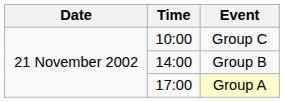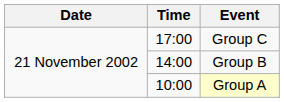 <table class = "wikitable" style="text-align:center;">
 <tr>
 <th width=150>Date</th>
 <th width=50>Time</th>
 <th width=80>Event</th>
 </tr>
 <tr>
 <td rowspan=3>21 November 2002</td>
-<td>10:00</td>
+<td>17:00</td>
 <td>Group C</td>
 </tr>
 <tr>
 <td>14:00</td>
 <td>Group B</td>
 </tr>
 <tr>
-<td>17:00</td>
+<td>10:00</td>
 <td bgcolor=ffffcc>Group A</td>
 </tr>
 </table>
